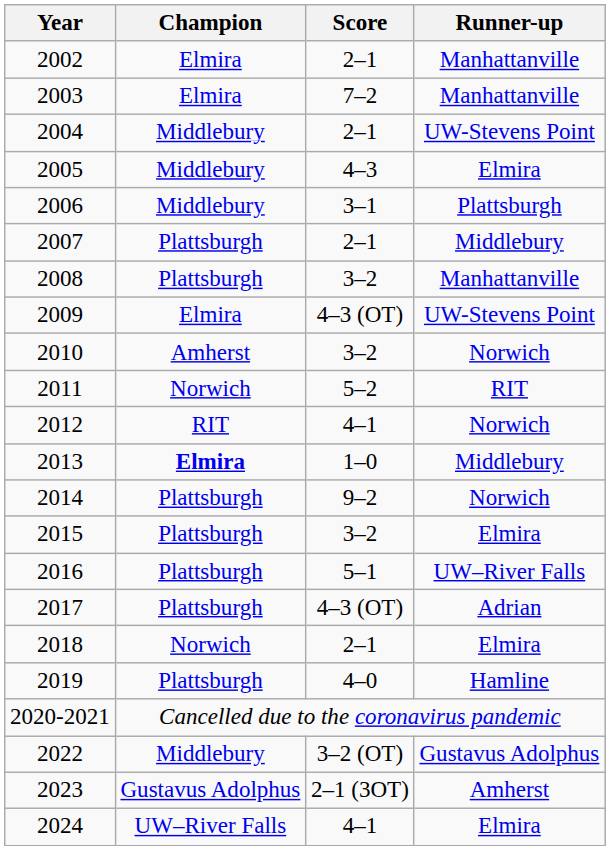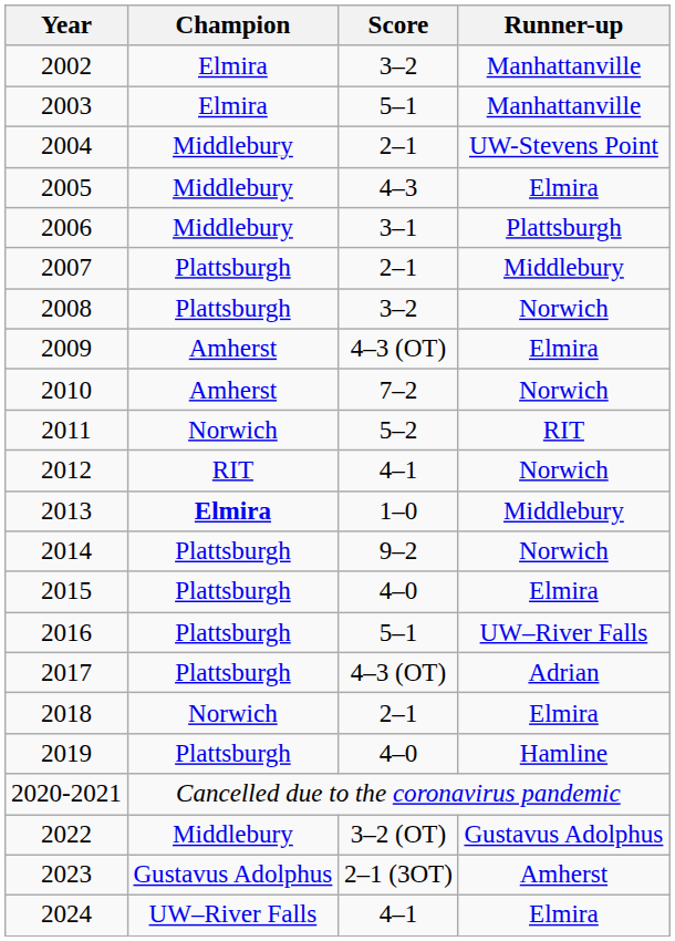 <table class="wikitable sortable" style="text-align: center;">
 <tr>
 <th>Year</th>
 <th>Champion</th>
 <th>Score</th>
 <th>Runner-up</th>
 </tr>
 <tr>
 <td>2002</td>
 <td><a href='#'>Elmira</a></td>
-<td>2–1</td>
+<td>3–2</td>
 <td><a href='#'>Manhattanville</a></td>
 </tr>
 <tr>
 <td>2003</td>
 <td><a href='#'>Elmira</a></td>
-<td>7–2</td>
+<td>5–1</td>
 <td><a href='#'>Manhattanville</a></td>
 </tr>
 <tr>
 <td>2004</td>
 <td><a href='#'>Middlebury</a></td>
 <td>2–1</td>
 <td><a href='#'>UW-Stevens Point</a></td>
 </tr>
 <tr>
 <td>2005</td>
 <td><a href='#'>Middlebury</a></td>
 <td>4–3</td>
 <td><a href='#'>Elmira</a></td>
 </tr>
 <tr>
 <td>2006</td>
 <td><a href='#'>Middlebury</a></td>
 <td>3–1</td>
 <td><a href='#'>Plattsburgh</a></td>
 </tr>
 <tr>
 <td>2007</td>
 <td><a href='#'>Plattsburgh</a></td>
 <td>2–1</td>
 <td><a href='#'>Middlebury</a></td>
 </tr>
 <tr>
 <td>2008</td>
 <td><a href='#'>Plattsburgh</a></td>
 <td>3–2</td>
-<td><a href='#'>Manhattanville</a></td>
+<td><a href='#'>Norwich</a></td>
 </tr>
 <tr>
 <td>2009</td>
+<td><a href='#'>Amherst</a></td>
+<td>4–3 (OT)</td>
 <td><a href='#'>Elmira</a></td>
-<td>4–3 (OT)</td>
-<td><a href='#'>UW-Stevens Point</a></td>
 </tr>
 <tr>
 <td>2010</td>
 <td><a href='#'>Amherst</a></td>
-<td>3–2</td>
+<td>7–2</td>
 <td><a href='#'>Norwich</a></td>
 </tr>
 <tr>
 <td>2011</td>
 <td><a href='#'>Norwich</a></td>
 <td>5–2</td>
 <td><a href='#'>RIT</a></td>
 </tr>
 <tr>
 <td>2012</td>
 <td><a href='#'>RIT</a></td>
 <td>4–1</td>
 <td><a href='#'>Norwich</a></td>
 </tr>
 <tr>
 <td>2013</td>
 <td><strong><a href='#'>Elmira</a></strong></td>
 <td>1–0</td>
 <td><a href='#'>Middlebury</a></td>
 </tr>
 <tr>
 <td>2014</td>
 <td><a href='#'>Plattsburgh</a></td>
 <td>9–2</td>
 <td><a href='#'>Norwich</a></td>
 </tr>
 <tr>
 <td>2015</td>
 <td><a href='#'>Plattsburgh</a></td>
-<td>3–2</td>
+<td>4–0</td>
 <td><a href='#'>Elmira</a></td>
 </tr>
 <tr>
 <td>2016</td>
 <td><a href='#'>Plattsburgh</a></td>
 <td>5–1</td>
 <td><a href='#'>UW–River Falls</a></td>
 </tr>
 <tr>
 <td>2017</td>
 <td><a href='#'>Plattsburgh</a></td>
 <td>4–3 (OT)</td>
 <td><a href='#'>Adrian</a></td>
 </tr>
 <tr>
 <td>2018</td>
 <td><a href='#'>Norwich</a></td>
 <td>2–1</td>
 <td><a href='#'>Elmira</a></td>
 </tr>
 <tr>
 <td>2019</td>
 <td><a href='#'>Plattsburgh</a></td>
 <td>4–0</td>
 <td><a href='#'>Hamline</a></td>
 </tr>
 <tr>
 <td>2020-2021</td>
 <td colspan="3" align="center"><em>Cancelled due to the <a href='#'>coronavirus pandemic</a></em></td>
 </tr>
 <tr>
 <td>2022</td>
 <td><a href='#'>Middlebury</a></td>
 <td>3–2 (OT)</td>
 <td><a href='#'>Gustavus Adolphus</a></td>
 </tr>
 <tr>
 <td>2023</td>
 <td><a href='#'>Gustavus Adolphus</a></td>
 <td>2–1 (3OT)</td>
 <td><a href='#'>Amherst</a></td>
 </tr>
 <tr>
 <td>2024</td>
 <td><a href='#'>UW–River Falls</a></td>
 <td>4–1</td>
 <td><a href='#'>Elmira</a></td>
 </tr>
 </table>
